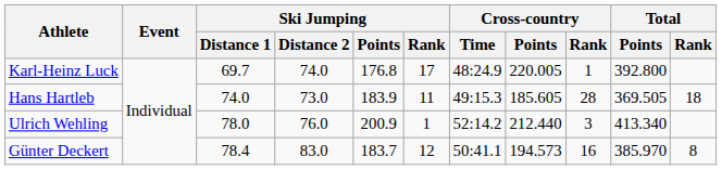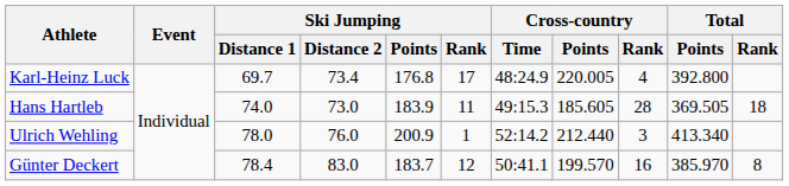 <table class="wikitable" style="font-size:90%">
 <tr>
 <th rowspan="2">Athlete</th>
 <th rowspan="2">Event</th>
 <th colspan="4">Ski Jumping</th>
 <th colspan="3">Cross-country</th>
 <th colspan="2">Total</th>
 </tr>
 <tr>
 <th>Distance 1</th>
 <th>Distance 2</th>
 <th>Points</th>
 <th>Rank</th>
 <th>Time</th>
 <th>Points</th>
 <th>Rank</th>
 <th>Points</th>
 <th>Rank</th>
 </tr>
 <tr>
 <td><a href='#'>Karl-Heinz Luck</a></td>
 <td rowspan="4">Individual</td>
 <td align="center">69.7</td>
-<td align="center">74.0</td>
+<td align="center">73.4</td>
 <td align="center">176.8</td>
 <td align="center">17</td>
 <td align="center">48:24.9</td>
 <td align="center">220.005</td>
-<td align="center">1</td>
+<td align="center">4</td>
 <td align="center">392.800</td>
 <td align="center"></td>
 </tr>
 <tr>
 <td><a href='#'>Hans Hartleb</a></td>
 <td align="center">74.0</td>
 <td align="center">73.0</td>
 <td align="center">183.9</td>
 <td align="center">11</td>
 <td align="center">49:15.3</td>
 <td align="center">185.605</td>
 <td align="center">28</td>
 <td align="center">369.505</td>
 <td align="center">18</td>
 </tr>
 <tr>
 <td><a href='#'>Ulrich Wehling</a></td>
 <td align="center">78.0</td>
 <td align="center">76.0</td>
 <td align="center">200.9</td>
 <td align="center">1</td>
 <td align="center">52:14.2</td>
 <td align="center">212.440</td>
 <td align="center">3</td>
 <td align="center">413.340</td>
 <td align="center"></td>
 </tr>
 <tr>
 <td><a href='#'>Günter Deckert</a></td>
 <td align="center">78.4</td>
 <td align="center">83.0</td>
 <td align="center">183.7</td>
 <td align="center">12</td>
 <td align="center">50:41.1</td>
-<td align="center">194.573</td>
+<td align="center">199.570</td>
 <td align="center">16</td>
 <td align="center">385.970</td>
 <td align="center">8</td>
 </tr>
 </table>
